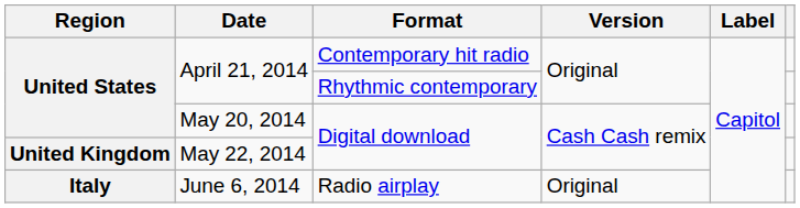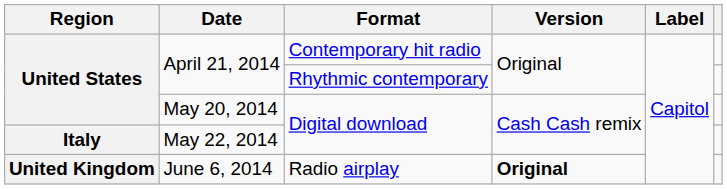 <table class="wikitable plainrowheaders">
 <tr>
 <th scope="col">Region</th>
 <th scope="col">Date</th>
 <th scope="col">Format</th>
 <th scope="col">Version</th>
 <th scope="col">Label</th>
 <th scope="col"></th>
 </tr>
 <tr>
 <th scope="row" rowspan="3">United States</th>
 <td rowspan="2">April 21, 2014</td>
 <td><a href='#'>Contemporary hit radio</a></td>
 <td rowspan="2">Original</td>
 <td rowspan="5"><a href='#'>Capitol</a></td>
 <td align="center"></td>
 </tr>
 <tr>
 <td><a href='#'>Rhythmic contemporary</a></td>
 <td align="center"></td>
 </tr>
 <tr>
 <td>May 20, 2014</td>
 <td rowspan="2"><a href='#'>Digital download</a></td>
 <td rowspan="2"><a href='#'>Cash Cash</a> remix</td>
 <td align="center"></td>
 </tr>
 <tr>
-<th scope="row">United Kingdom</th>
+<th scope="row">Italy</th>
 <td>May 22, 2014</td>
 <td align="center"></td>
 </tr>
 <tr>
-<th scope="row">Italy</th>
+<th scope="row">United Kingdom</th>
 <td>June 6, 2014</td>
 <td>Radio <a href='#'>airplay</a></td>
-<td>Original</td>
+<td><strong>Original</strong></td>
 <td align="center"></td>
 </tr>
 </table>
